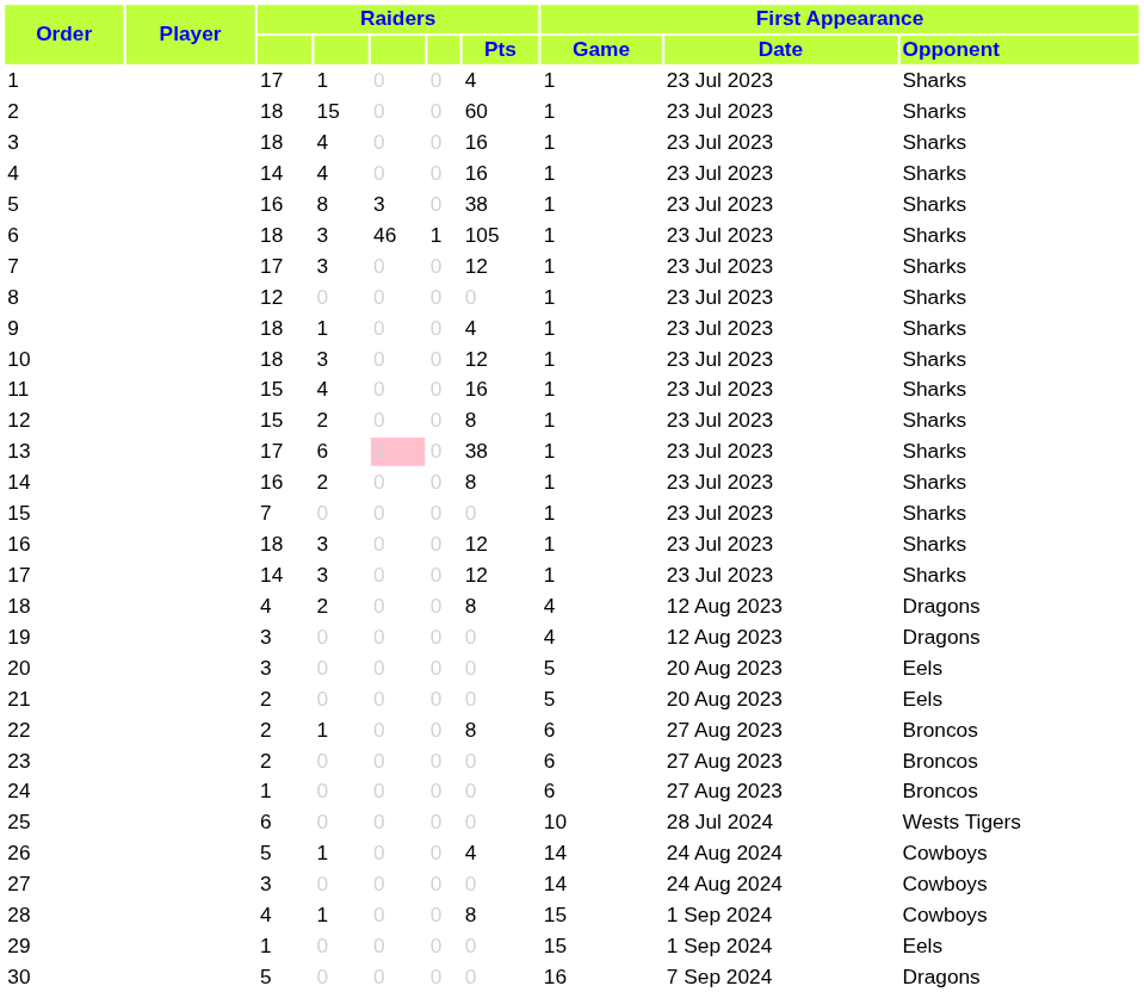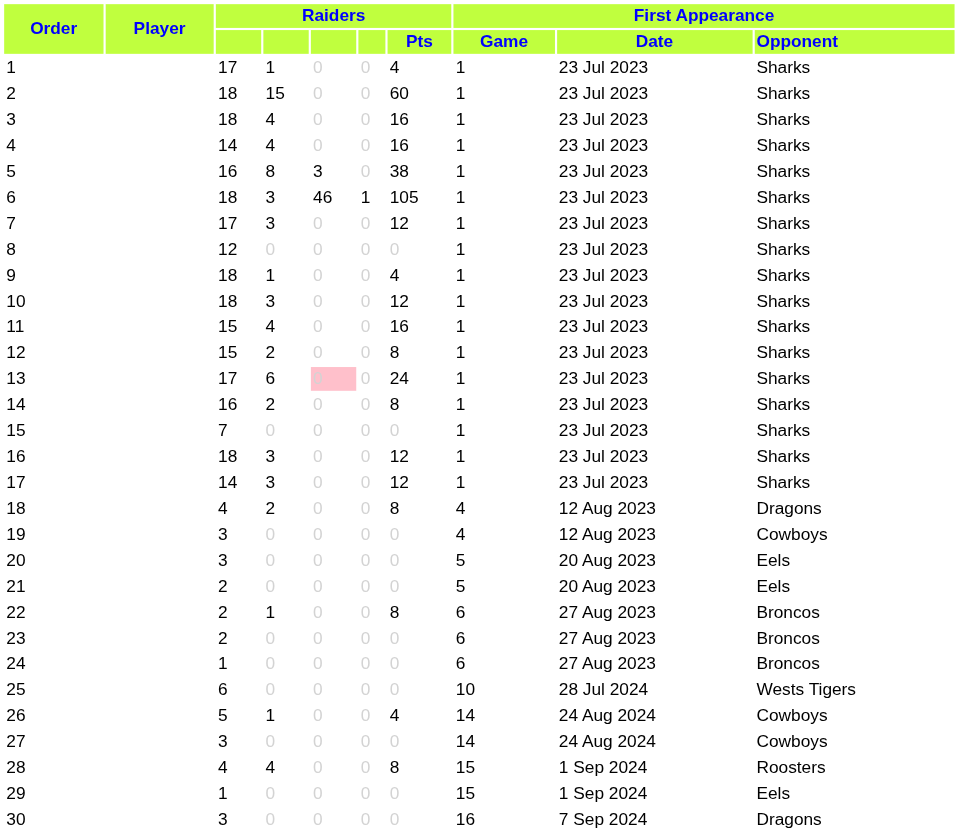 <table class="sortable" border="0" cellspacing="2" cellpadding="2" style="width:100%;" style="text-align:right;">
 <tr style="background:#C0FF3E; color:blue">
 <th rowspan=2>Order</th>
 <th rowspan=2 style="text-align:center;">Player</th>
 <th colspan=5 style="text-align:center;">Raiders</th>
 <th colspan=3 style="text-align:center;">First Appearance</th>
 </tr>
 <tr style="background:#C0FF3E; color:blue">
 <th></th>
 <th></th>
 <th></th>
 <th></th>
 <th>Pts</th>
 <th>Game</th>
 <th style="text-align:center;">Date</th>
 <th style="text-align:left;">Opponent</th>
 </tr>
 <tr>
 <td>1</td>
 <td align=left></td>
 <td>17</td>
 <td>1</td>
 <td style="color:lightgray">0</td>
 <td style="color:lightgray">0</td>
 <td>4</td>
 <td>1</td>
 <td>23 Jul 2023</td>
 <td align=left> Sharks</td>
 </tr>
 <tr>
 <td>2</td>
 <td align=left></td>
 <td>18</td>
 <td>15</td>
 <td style="color:lightgray">0</td>
 <td style="color:lightgray">0</td>
 <td>60</td>
 <td>1</td>
 <td>23 Jul 2023</td>
 <td align=left> Sharks</td>
 </tr>
 <tr>
 <td>3</td>
 <td align=left></td>
 <td>18</td>
 <td>4</td>
 <td style="color:lightgray">0</td>
 <td style="color:lightgray">0</td>
 <td>16</td>
 <td>1</td>
 <td>23 Jul 2023</td>
 <td align=left> Sharks</td>
 </tr>
 <tr>
 <td>4</td>
 <td align=left></td>
 <td>14</td>
 <td>4</td>
 <td style="color:lightgray">0</td>
 <td style="color:lightgray">0</td>
 <td>16</td>
 <td>1</td>
 <td>23 Jul 2023</td>
 <td align=left> Sharks</td>
 </tr>
 <tr>
 <td>5</td>
 <td align=left></td>
 <td>16</td>
 <td>8</td>
 <td>3</td>
 <td style="color:lightgray">0</td>
 <td>38</td>
 <td>1</td>
 <td>23 Jul 2023</td>
 <td align=left> Sharks</td>
 </tr>
 <tr>
 <td>6</td>
 <td align=left></td>
 <td>18</td>
 <td>3</td>
 <td>46</td>
 <td>1</td>
 <td>105</td>
 <td>1</td>
 <td>23 Jul 2023</td>
 <td align=left> Sharks</td>
 </tr>
 <tr>
 <td>7</td>
 <td align=left></td>
 <td>17</td>
 <td>3</td>
 <td style="color:lightgray">0</td>
 <td style="color:lightgray">0</td>
 <td>12</td>
 <td>1</td>
 <td>23 Jul 2023</td>
 <td align=left> Sharks</td>
 </tr>
 <tr>
 <td>8</td>
 <td align=left></td>
 <td>12</td>
 <td style="color:lightgray">0</td>
 <td style="color:lightgray">0</td>
 <td style="color:lightgray">0</td>
 <td style="color:lightgray">0</td>
 <td>1</td>
 <td>23 Jul 2023</td>
 <td align=left> Sharks</td>
 </tr>
 <tr>
 <td>9</td>
 <td align=left></td>
 <td>18</td>
 <td>1</td>
 <td style="color:lightgray">0</td>
 <td style="color:lightgray">0</td>
 <td>4</td>
 <td>1</td>
 <td>23 Jul 2023</td>
 <td align=left> Sharks</td>
 </tr>
 <tr>
 <td>10</td>
 <td align=left></td>
 <td>18</td>
 <td>3</td>
 <td style="color:lightgray">0</td>
 <td style="color:lightgray">0</td>
 <td>12</td>
 <td>1</td>
 <td>23 Jul 2023</td>
 <td align=left> Sharks</td>
 </tr>
 <tr>
 <td>11</td>
 <td align=left></td>
 <td>15</td>
 <td>4</td>
 <td style="color:lightgray">0</td>
 <td style="color:lightgray">0</td>
 <td>16</td>
 <td>1</td>
 <td>23 Jul 2023</td>
 <td align=left> Sharks</td>
 </tr>
 <tr>
 <td>12</td>
 <td align=left></td>
 <td>15</td>
 <td>2</td>
 <td style="color:lightgray">0</td>
 <td style="color:lightgray">0</td>
 <td>8</td>
 <td>1</td>
 <td>23 Jul 2023</td>
 <td align=left> Sharks</td>
 </tr>
 <tr>
 <td>13</td>
 <td align=left></td>
 <td>17</td>
 <td>6</td>
 <td style="background: pink; color:lightgray">0</td>
 <td style="color:lightgray">0</td>
-<td>38</td>
+<td>24</td>
 <td>1</td>
 <td>23 Jul 2023</td>
 <td align=left> Sharks</td>
 </tr>
 <tr>
 <td>14</td>
 <td align=left></td>
 <td>16</td>
 <td>2</td>
 <td style="color:lightgray">0</td>
 <td style="color:lightgray">0</td>
 <td>8</td>
 <td>1</td>
 <td>23 Jul 2023</td>
 <td align=left> Sharks</td>
 </tr>
 <tr>
 <td>15</td>
 <td align=left></td>
 <td>7</td>
 <td style="color:lightgray">0</td>
 <td style="color:lightgray">0</td>
 <td style="color:lightgray">0</td>
 <td style="color:lightgray">0</td>
 <td>1</td>
 <td>23 Jul 2023</td>
 <td align=left> Sharks</td>
 </tr>
 <tr>
 <td>16</td>
 <td align=left></td>
 <td>18</td>
 <td>3</td>
 <td style="color:lightgray">0</td>
 <td style="color:lightgray">0</td>
 <td>12</td>
 <td>1</td>
 <td>23 Jul 2023</td>
 <td align=left> Sharks</td>
 </tr>
 <tr>
 <td>17</td>
 <td align=left></td>
 <td>14</td>
 <td>3</td>
 <td style="color:lightgray">0</td>
 <td style="color:lightgray">0</td>
 <td>12</td>
 <td>1</td>
 <td>23 Jul 2023</td>
 <td align=left> Sharks</td>
 </tr>
 <tr>
 <td>18</td>
 <td align=left></td>
 <td>4</td>
 <td>2</td>
 <td style="color:lightgray">0</td>
 <td style="color:lightgray">0</td>
 <td>8</td>
 <td>4</td>
 <td>12 Aug 2023</td>
 <td align=left> Dragons</td>
 </tr>
 <tr>
 <td>19</td>
 <td align=left></td>
 <td>3</td>
 <td style="color:lightgray">0</td>
 <td style="color:lightgray">0</td>
 <td style="color:lightgray">0</td>
 <td style="color:lightgray">0</td>
 <td>4</td>
 <td>12 Aug 2023</td>
-<td align=left> Dragons</td>
+<td align=left> Cowboys</td>
 </tr>
 <tr>
 <td>20</td>
 <td align=left></td>
 <td>3</td>
 <td style="color:lightgray">0</td>
 <td style="color:lightgray">0</td>
 <td style="color:lightgray">0</td>
 <td style="color:lightgray">0</td>
 <td>5</td>
 <td>20 Aug 2023</td>
 <td align=left> Eels</td>
 </tr>
 <tr>
 <td>21</td>
 <td align=left></td>
 <td>2</td>
 <td style="color:lightgray">0</td>
 <td style="color:lightgray">0</td>
 <td style="color:lightgray">0</td>
 <td style="color:lightgray">0</td>
 <td>5</td>
 <td>20 Aug 2023</td>
 <td align=left> Eels</td>
 </tr>
 <tr>
 <td>22</td>
 <td align=left></td>
 <td>2</td>
 <td>1</td>
 <td style="color:lightgray">0</td>
 <td style="color:lightgray">0</td>
 <td>8</td>
 <td>6</td>
 <td>27 Aug 2023</td>
 <td align=left> Broncos</td>
 </tr>
 <tr>
 <td>23</td>
 <td align=left></td>
 <td>2</td>
 <td style="color:lightgray">0</td>
 <td style="color:lightgray">0</td>
 <td style="color:lightgray">0</td>
 <td style="color:lightgray">0</td>
 <td>6</td>
 <td>27 Aug 2023</td>
 <td align=left> Broncos</td>
 </tr>
 <tr>
 <td>24</td>
 <td align=left></td>
 <td>1</td>
 <td style="color:lightgray">0</td>
 <td style="color:lightgray">0</td>
 <td style="color:lightgray">0</td>
 <td style="color:lightgray">0</td>
 <td>6</td>
 <td>27 Aug 2023</td>
 <td align=left> Broncos</td>
 </tr>
 <tr>
 <td>25</td>
 <td align=left></td>
 <td>6</td>
 <td style="color:lightgray">0</td>
 <td style="color:lightgray">0</td>
 <td style="color:lightgray">0</td>
 <td style="color:lightgray">0</td>
 <td>10</td>
 <td>28 Jul 2024</td>
 <td align=left> Wests Tigers</td>
 </tr>
 <tr>
 <td>26</td>
 <td align=left></td>
 <td>5</td>
 <td>1</td>
 <td style="color:lightgray">0</td>
 <td style="color:lightgray">0</td>
 <td>4</td>
 <td>14</td>
 <td>24 Aug 2024</td>
 <td align=left> Cowboys</td>
 </tr>
 <tr>
 <td>27</td>
 <td align=left></td>
 <td>3</td>
 <td style="color:lightgray">0</td>
 <td style="color:lightgray">0</td>
 <td style="color:lightgray">0</td>
 <td style="color:lightgray">0</td>
 <td>14</td>
 <td>24 Aug 2024</td>
 <td align=left> Cowboys</td>
 </tr>
 <tr>
 <td>28</td>
 <td align=left></td>
 <td>4</td>
-<td>1</td>
+<td>4</td>
 <td style="color:lightgray">0</td>
 <td style="color:lightgray">0</td>
 <td>8</td>
 <td>15</td>
 <td>1 Sep 2024</td>
-<td align=left> Cowboys</td>
+<td align=left> Roosters</td>
 </tr>
 <tr>
 <td>29</td>
 <td align=left></td>
 <td>1</td>
 <td style="color:lightgray">0</td>
 <td style="color:lightgray">0</td>
 <td style="color:lightgray">0</td>
 <td style="color:lightgray">0</td>
 <td>15</td>
 <td>1 Sep 2024</td>
 <td align=left> Eels</td>
 </tr>
 <tr>
 <td>30</td>
 <td align=left></td>
-<td>5</td>
+<td>3</td>
 <td style="color:lightgray">0</td>
 <td style="color:lightgray">0</td>
 <td style="color:lightgray">0</td>
 <td style="color:lightgray">0</td>
 <td>16</td>
 <td>7 Sep 2024</td>
 <td align=left> Dragons</td>
 </tr>
 </table>
